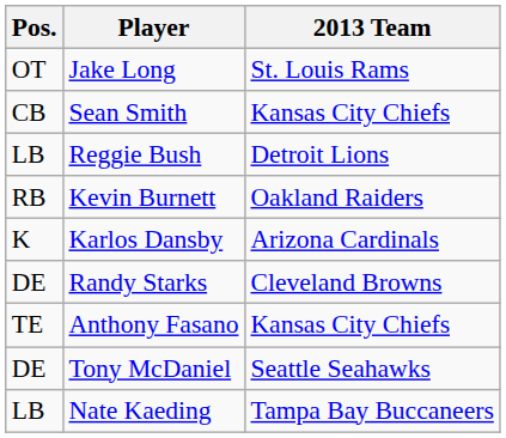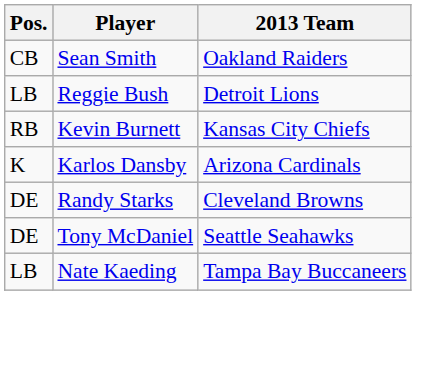 <table class="wikitable" style="font-size: 95%; text-align: left;">
 <tr>
 <th>Pos.</th>
 <th>Player</th>
 <th>2013 Team</th>
 </tr>
 <tr>
-<td>OT</td>
-<td><a href='#'>Jake Long</a></td>
-<td><a href='#'>St. Louis Rams</a></td>
-</tr>
-<tr>
 <td>CB</td>
 <td><a href='#'>Sean Smith</a></td>
-<td><a href='#'>Kansas City Chiefs</a></td>
+<td><a href='#'>Oakland Raiders</a></td>
 </tr>
 <tr>
 <td>LB</td>
 <td><a href='#'>Reggie Bush</a></td>
 <td><a href='#'>Detroit Lions</a></td>
 </tr>
 <tr>
 <td>RB</td>
 <td><a href='#'>Kevin Burnett</a></td>
-<td><a href='#'>Oakland Raiders</a></td>
+<td><a href='#'>Kansas City Chiefs</a></td>
 </tr>
 <tr>
 <td>K</td>
 <td><a href='#'>Karlos Dansby</a></td>
 <td><a href='#'>Arizona Cardinals</a></td>
 </tr>
 <tr>
 <td>DE</td>
 <td><a href='#'>Randy Starks</a></td>
 <td><a href='#'>Cleveland Browns</a></td>
 </tr>
 <tr>
-<td>TE</td>
-<td><a href='#'>Anthony Fasano</a></td>
-<td><a href='#'>Kansas City Chiefs</a></td>
-</tr>
-<tr>
 <td>DE</td>
 <td><a href='#'>Tony McDaniel</a></td>
 <td><a href='#'>Seattle Seahawks</a></td>
 </tr>
 <tr>
 <td>LB</td>
 <td><a href='#'>Nate Kaeding</a></td>
 <td><a href='#'>Tampa Bay Buccaneers</a></td>
 </tr>
 </table>
